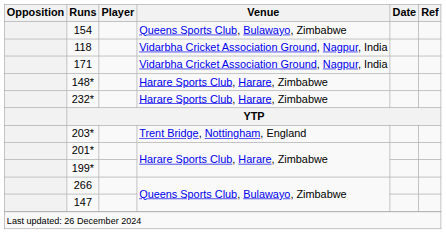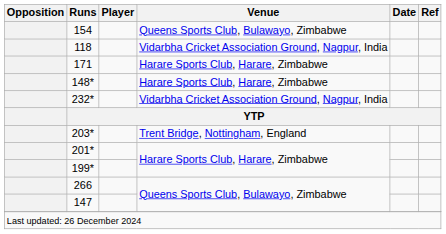 <table class="wikitable plainrowheaders sortable">
 <tr>
 <th scope=col>Opposition</th>
 <th scope=col>Runs</th>
 <th scope=col>Player</th>
 <th scope=col>Venue</th>
 <th scope=col>Date</th>
 <th scope=col>Ref</th>
 </tr>
 <tr>
 <th style=text-align:left;></th>
 <td scope=row style=text-align:center;>154</td>
 <td></td>
 <td><a href='#'>Queens Sports Club</a>, <a href='#'>Bulawayo</a>, Zimbabwe</td>
 <td></td>
 <td></td>
 </tr>
 <tr>
 <th style=text-align:left;></th>
 <td scope=row style=text-align:center;>118</td>
 <td></td>
 <td><a href='#'>Vidarbha Cricket Association Ground</a>, <a href='#'>Nagpur</a>, India</td>
 <td></td>
 <td></td>
 </tr>
 <tr>
 <th style=text-align:left;></th>
 <td scope=row style=text-align:center;>171</td>
 <td></td>
-<td><a href='#'>Vidarbha Cricket Association Ground</a>, <a href='#'>Nagpur</a>, India</td>
+<td><a href='#'>Harare Sports Club</a>, <a href='#'>Harare</a>, Zimbabwe</td>
 <td></td>
 <td></td>
 </tr>
 <tr>
 <th style=text-align:left;></th>
 <td scope=row style=text-align:center;>148*</td>
 <td></td>
 <td><a href='#'>Harare Sports Club</a>, <a href='#'>Harare</a>, Zimbabwe</td>
 <td></td>
 <td></td>
 </tr>
 <tr>
 <th style=text-align:left;></th>
 <td scope=row style=text-align:center;>232*</td>
 <td></td>
-<td><a href='#'>Harare Sports Club</a>, <a href='#'>Harare</a>, Zimbabwe</td>
+<td><a href='#'>Vidarbha Cricket Association Ground</a>, <a href='#'>Nagpur</a>, India</td>
 <td></td>
 <td></td>
 </tr>
 <tr>
 <th style=text-align:left;></th>
 <th style=text-align:center; colspan=5>YTP</th>
 </tr>
 <tr>
 <th style=text-align:left;></th>
 <td scope=row style=text-align:center;>203*</td>
 <td></td>
 <td><a href='#'>Trent Bridge</a>, <a href='#'>Nottingham</a>, England</td>
 <td></td>
 <td></td>
 </tr>
 <tr>
 <th style=text-align:left;></th>
 <td scope=row style=text-align:center;>201*</td>
 <td></td>
 <td rowspan=2><a href='#'>Harare Sports Club</a>, <a href='#'>Harare</a>, Zimbabwe</td>
 <td></td>
 <td></td>
 </tr>
 <tr>
 <th style=text-align:left;></th>
 <td scope=row style=text-align:center;>199*</td>
 <td></td>
 <td></td>
 <td></td>
 </tr>
 <tr>
 <th style=text-align:left;></th>
 <td scope=row style=text-align:center;>266</td>
 <td></td>
 <td rowspan=2><a href='#'>Queens Sports Club</a>, <a href='#'>Bulawayo</a>, Zimbabwe</td>
 <td></td>
 <td></td>
 </tr>
 <tr>
 <th style=text-align:left;></th>
 <td scope=row style=text-align:center;>147</td>
 <td></td>
 <td></td>
 <td></td>
 </tr>
 <tr>
 </tr>
 <tr class=sortbottom>
 <td colspan=6><small>Last updated: 26 December 2024</small></td>
 </tr>
 </table>
